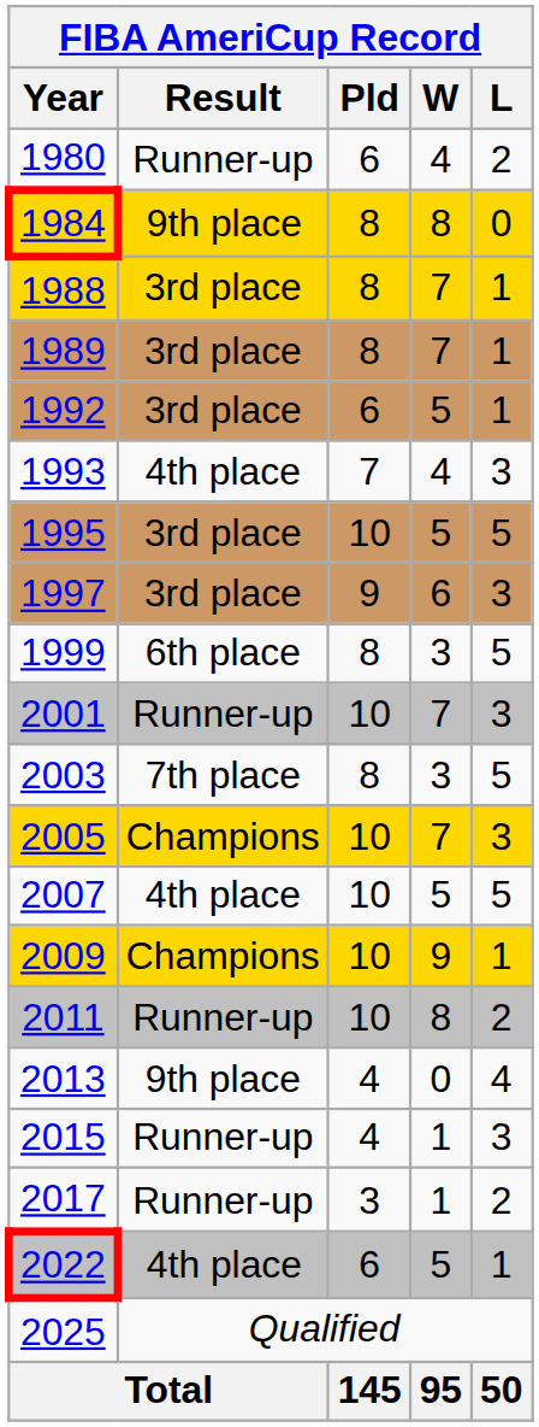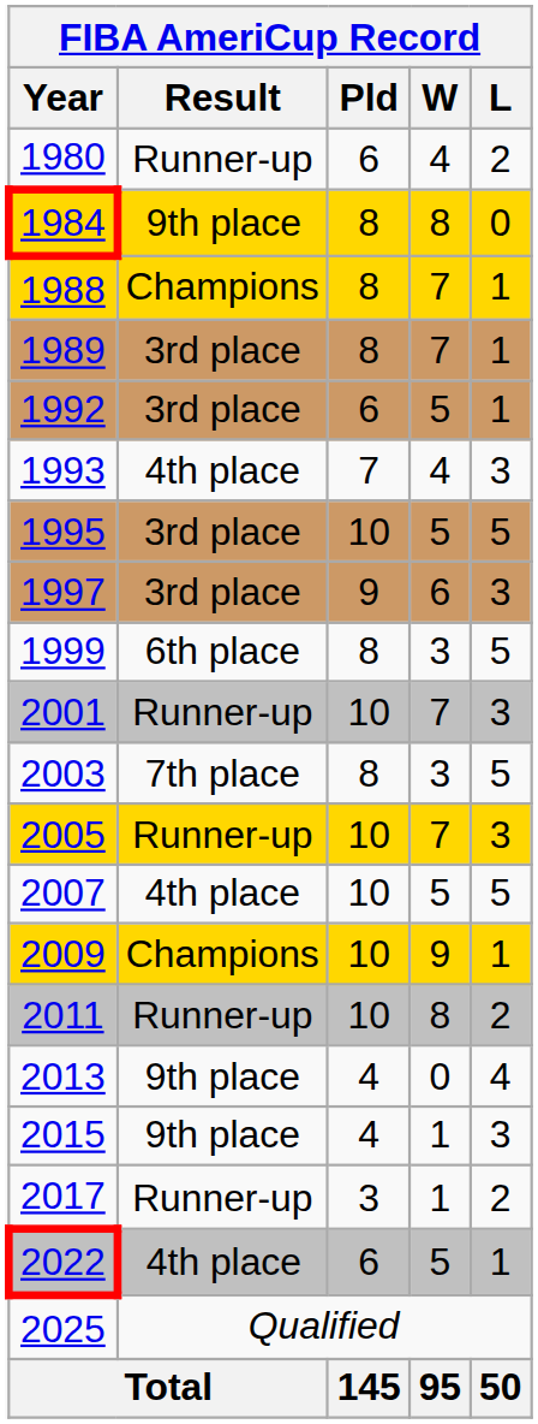 <table class="wikitable" style="text-align: center;font-size:90%;">
 <tr>
 <th colspan=5><a href='#'>FIBA AmeriCup Record</a></th>
 </tr>
 <tr>
 <th>Year</th>
 <th>Result</th>
 <th>Pld</th>
 <th>W</th>
 <th>L</th>
 </tr>
 <tr>
 <td> <a href='#'>1980</a></td>
 <td>Runner-up</td>
 <td>6</td>
 <td>4</td>
 <td>2</td>
 </tr>
 <tr bgcolor=gold>
 <td style="border: 3px solid red"> <a href='#'>1984</a></td>
 <td>9th place</td>
 <td>8</td>
 <td>8</td>
 <td>0</td>
 </tr>
 <tr bgcolor=gold>
 <td> <a href='#'>1988</a></td>
-<td>3rd place</td>
+<td>Champions</td>
 <td>8</td>
 <td>7</td>
 <td>1</td>
 </tr>
 <tr bgcolor=cc9966>
 <td> <a href='#'>1989</a></td>
 <td>3rd place</td>
 <td>8</td>
 <td>7</td>
 <td>1</td>
 </tr>
 <tr bgcolor=cc9966>
 <td> <a href='#'>1992</a></td>
 <td>3rd place</td>
 <td>6</td>
 <td>5</td>
 <td>1</td>
 </tr>
 <tr>
 <td> <a href='#'>1993</a></td>
 <td>4th place</td>
 <td>7</td>
 <td>4</td>
 <td>3</td>
 </tr>
 <tr bgcolor=cc9966>
 <td> <a href='#'>1995</a></td>
 <td>3rd place</td>
 <td>10</td>
 <td>5</td>
 <td>5</td>
 </tr>
 <tr bgcolor=cc9966>
 <td> <a href='#'>1997</a></td>
 <td>3rd place</td>
 <td>9</td>
 <td>6</td>
 <td>3</td>
 </tr>
 <tr>
 <td> <a href='#'>1999</a></td>
 <td>6th place</td>
 <td>8</td>
 <td>3</td>
 <td>5</td>
 </tr>
 <tr bgcolor=silver>
 <td> <a href='#'>2001</a></td>
 <td>Runner-up</td>
 <td>10</td>
 <td>7</td>
 <td>3</td>
 </tr>
 <tr>
 <td> <a href='#'>2003</a></td>
 <td>7th place</td>
 <td>8</td>
 <td>3</td>
 <td>5</td>
 </tr>
 <tr bgcolor=gold>
 <td> <a href='#'>2005</a></td>
-<td>Champions</td>
+<td>Runner-up</td>
 <td>10</td>
 <td>7</td>
 <td>3</td>
 </tr>
 <tr>
 <td> <a href='#'>2007</a></td>
 <td>4th place</td>
 <td>10</td>
 <td>5</td>
 <td>5</td>
 </tr>
 <tr bgcolor=gold>
 <td> <a href='#'>2009</a></td>
 <td>Champions</td>
 <td>10</td>
 <td>9</td>
 <td>1</td>
 </tr>
 <tr bgcolor=silver>
 <td> <a href='#'>2011</a></td>
 <td>Runner-up</td>
 <td>10</td>
 <td>8</td>
 <td>2</td>
 </tr>
 <tr>
 <td> <a href='#'>2013</a></td>
 <td>9th place</td>
 <td>4</td>
 <td>0</td>
 <td>4</td>
 </tr>
 <tr>
 <td> <a href='#'>2015</a></td>
-<td>Runner-up</td>
+<td>9th place</td>
 <td>4</td>
 <td>1</td>
 <td>3</td>
 </tr>
 <tr>
 <td> <a href='#'>2017</a></td>
 <td>Runner-up</td>
 <td>3</td>
 <td>1</td>
 <td>2</td>
 </tr>
 <tr bgcolor=silver>
 <td style="border: 3px solid red"> <a href='#'>2022</a></td>
 <td>4th place</td>
 <td>6</td>
 <td>5</td>
 <td>1</td>
 </tr>
 <tr>
 <td> <a href='#'>2025</a></td>
 <td colspan=4><em>Qualified</em></td>
 </tr>
 <tr>
 <th colspan=2>Total</th>
 <th>145</th>
 <th>95</th>
 <th>50</th>
 </tr>
 </table>
